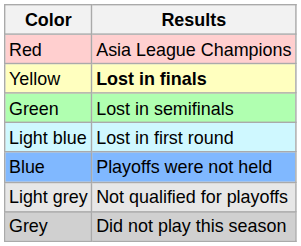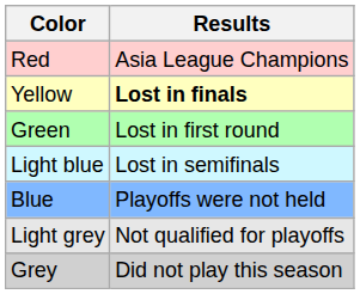 <table class="wikitable" style="font-size: 80%;">
 <tr>
 <th>Color</th>
 <th>Results</th>
 </tr>
 <tr bgcolor="#ffcfcf">
 <td>Red</td>
 <td>Asia League Champions</td>
 </tr>
 <tr bgcolor="#ffffbf">
 <td>Yellow</td>
 <td><strong>Lost in finals</strong></td>
 </tr>
 <tr bgcolor="#b0ffb0">
 <td>Green</td>
-<td>Lost in semifinals</td>
+<td>Lost in first round</td>
 </tr>
 <tr bgcolor="#cff8ff">
 <td>Light blue</td>
-<td>Lost in first round</td>
+<td>Lost in semifinals</td>
 </tr>
 <tr bgcolor="#80b8ff">
 <td>Blue</td>
 <td>Playoffs were not held</td>
 </tr>
 <tr bgcolor="#e7e7e7">
 <td>Light grey</td>
 <td>Not qualified for playoffs</td>
 </tr>
 <tr bgcolor="#d0d0d0">
 <td>Grey</td>
 <td>Did not play this season</td>
 </tr>
 </table>
